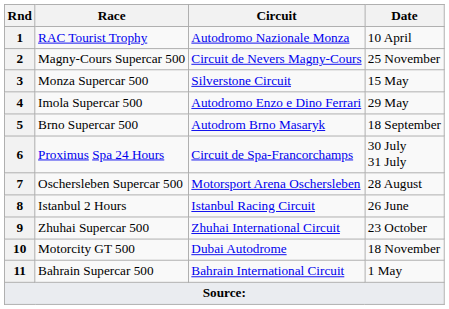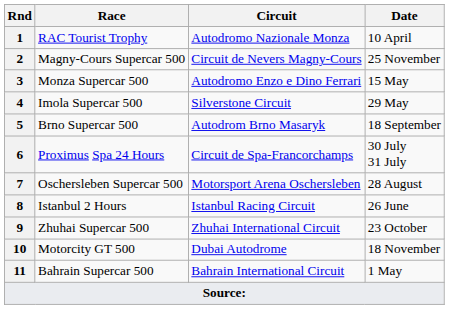 <table class="wikitable" style="font-size: 90%;">
 <tr>
 <th>Rnd</th>
 <th>Race</th>
 <th>Circuit</th>
 <th>Date</th>
 </tr>
 <tr>
 <th>1</th>
 <td> <a href='#'>RAC Tourist Trophy</a></td>
 <td><a href='#'>Autodromo Nazionale Monza</a></td>
 <td>10 April</td>
 </tr>
 <tr>
 <th>2</th>
 <td> Magny-Cours Supercar 500</td>
 <td><a href='#'>Circuit de Nevers Magny-Cours</a></td>
 <td>25 November</td>
 </tr>
 <tr>
 <th>3</th>
 <td> Monza Supercar 500</td>
-<td><a href='#'>Silverstone Circuit</a></td>
+<td><a href='#'>Autodromo Enzo e Dino Ferrari</a></td>
 <td>15 May</td>
 </tr>
 <tr>
 <th>4</th>
 <td> Imola Supercar 500</td>
-<td><a href='#'>Autodromo Enzo e Dino Ferrari</a></td>
+<td><a href='#'>Silverstone Circuit</a></td>
 <td>29 May</td>
 </tr>
 <tr>
 <th>5</th>
 <td> Brno Supercar 500</td>
 <td><a href='#'>Autodrom Brno Masaryk</a></td>
 <td>18 September</td>
 </tr>
 <tr>
 <th>6</th>
 <td> <a href='#'>Proximus</a> <a href='#'>Spa 24 Hours</a></td>
 <td><a href='#'>Circuit de Spa-Francorchamps</a></td>
 <td>30 July<br>31 July</td>
 </tr>
 <tr>
 <th>7</th>
 <td> Oschersleben Supercar 500</td>
 <td><a href='#'>Motorsport Arena Oschersleben</a></td>
 <td>28 August</td>
 </tr>
 <tr>
 <th>8</th>
 <td> Istanbul 2 Hours</td>
 <td><a href='#'>Istanbul Racing Circuit</a></td>
 <td>26 June</td>
 </tr>
 <tr>
 <th>9</th>
 <td> Zhuhai Supercar 500</td>
 <td><a href='#'>Zhuhai International Circuit</a></td>
 <td>23 October</td>
 </tr>
 <tr>
 <th>10</th>
 <td> Motorcity GT 500</td>
 <td><a href='#'>Dubai Autodrome</a></td>
 <td>18 November</td>
 </tr>
 <tr>
 <th>11</th>
 <td> Bahrain Supercar 500</td>
 <td><a href='#'>Bahrain International Circuit</a></td>
 <td>1 May</td>
 </tr>
 <tr class="sortbottom">
 <td colspan="4" style="background-color:#EAECF0;text-align:center"><strong>Source:</strong></td>
 </tr>
 </table>
